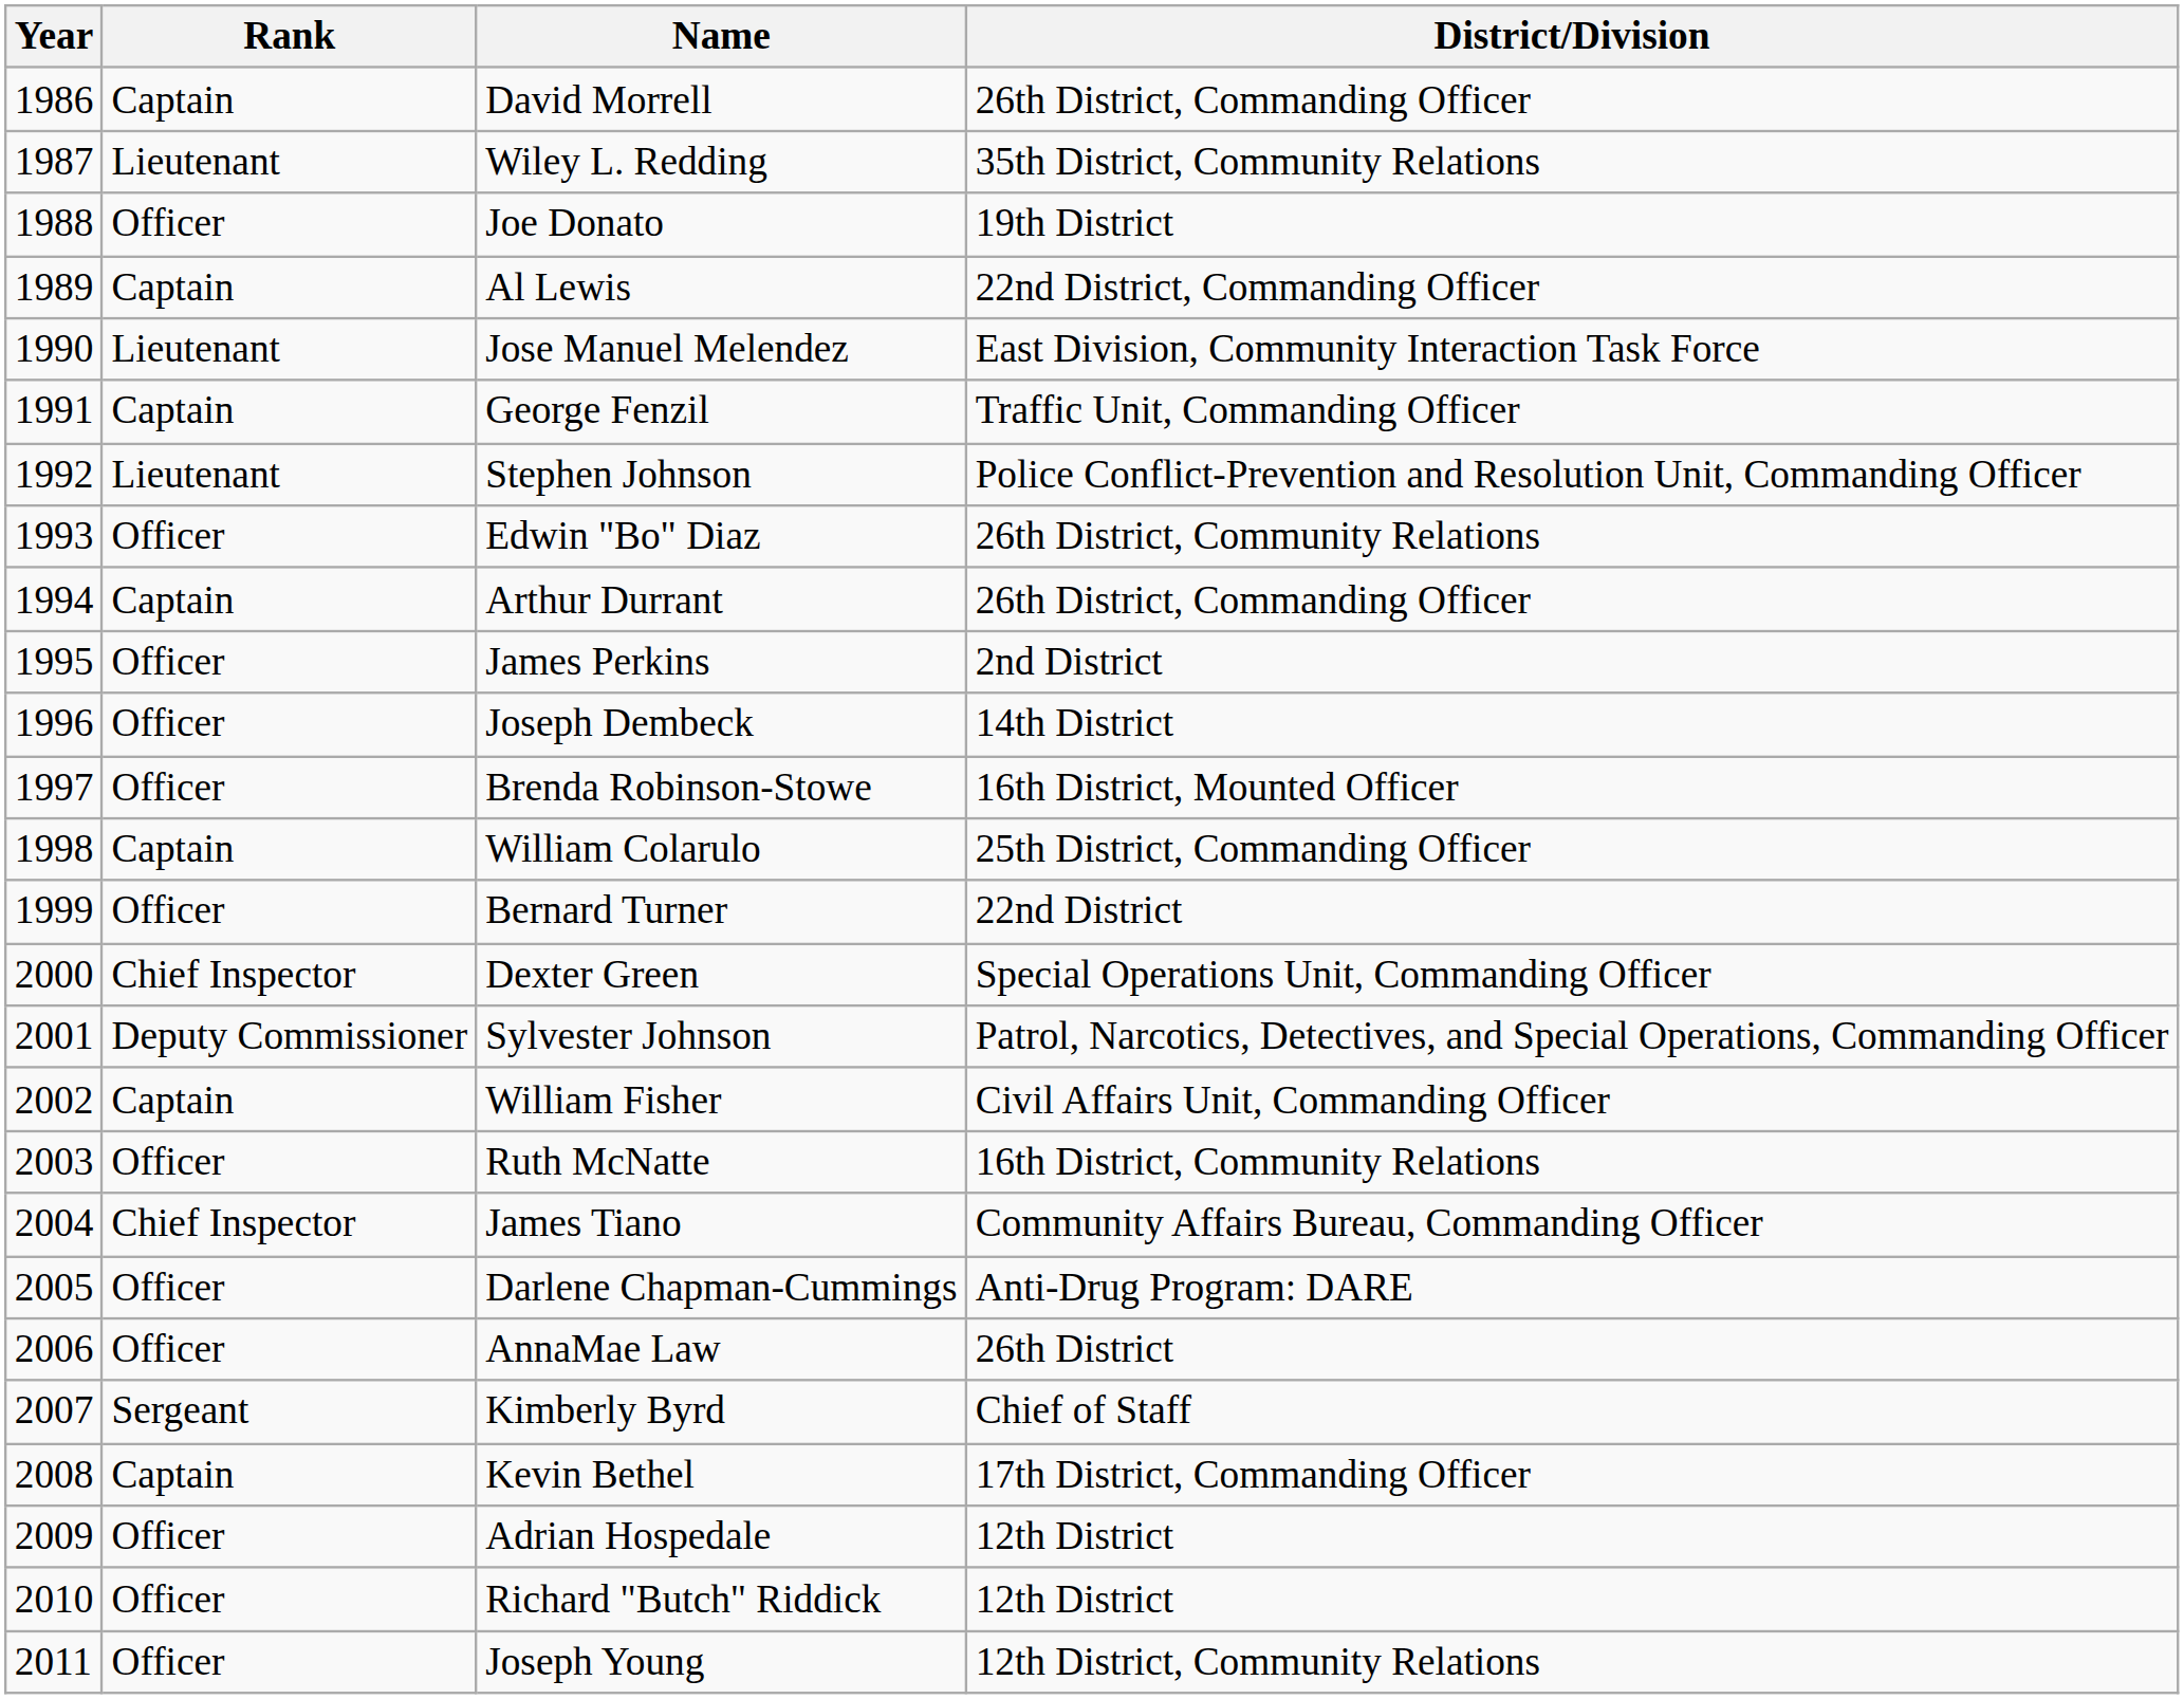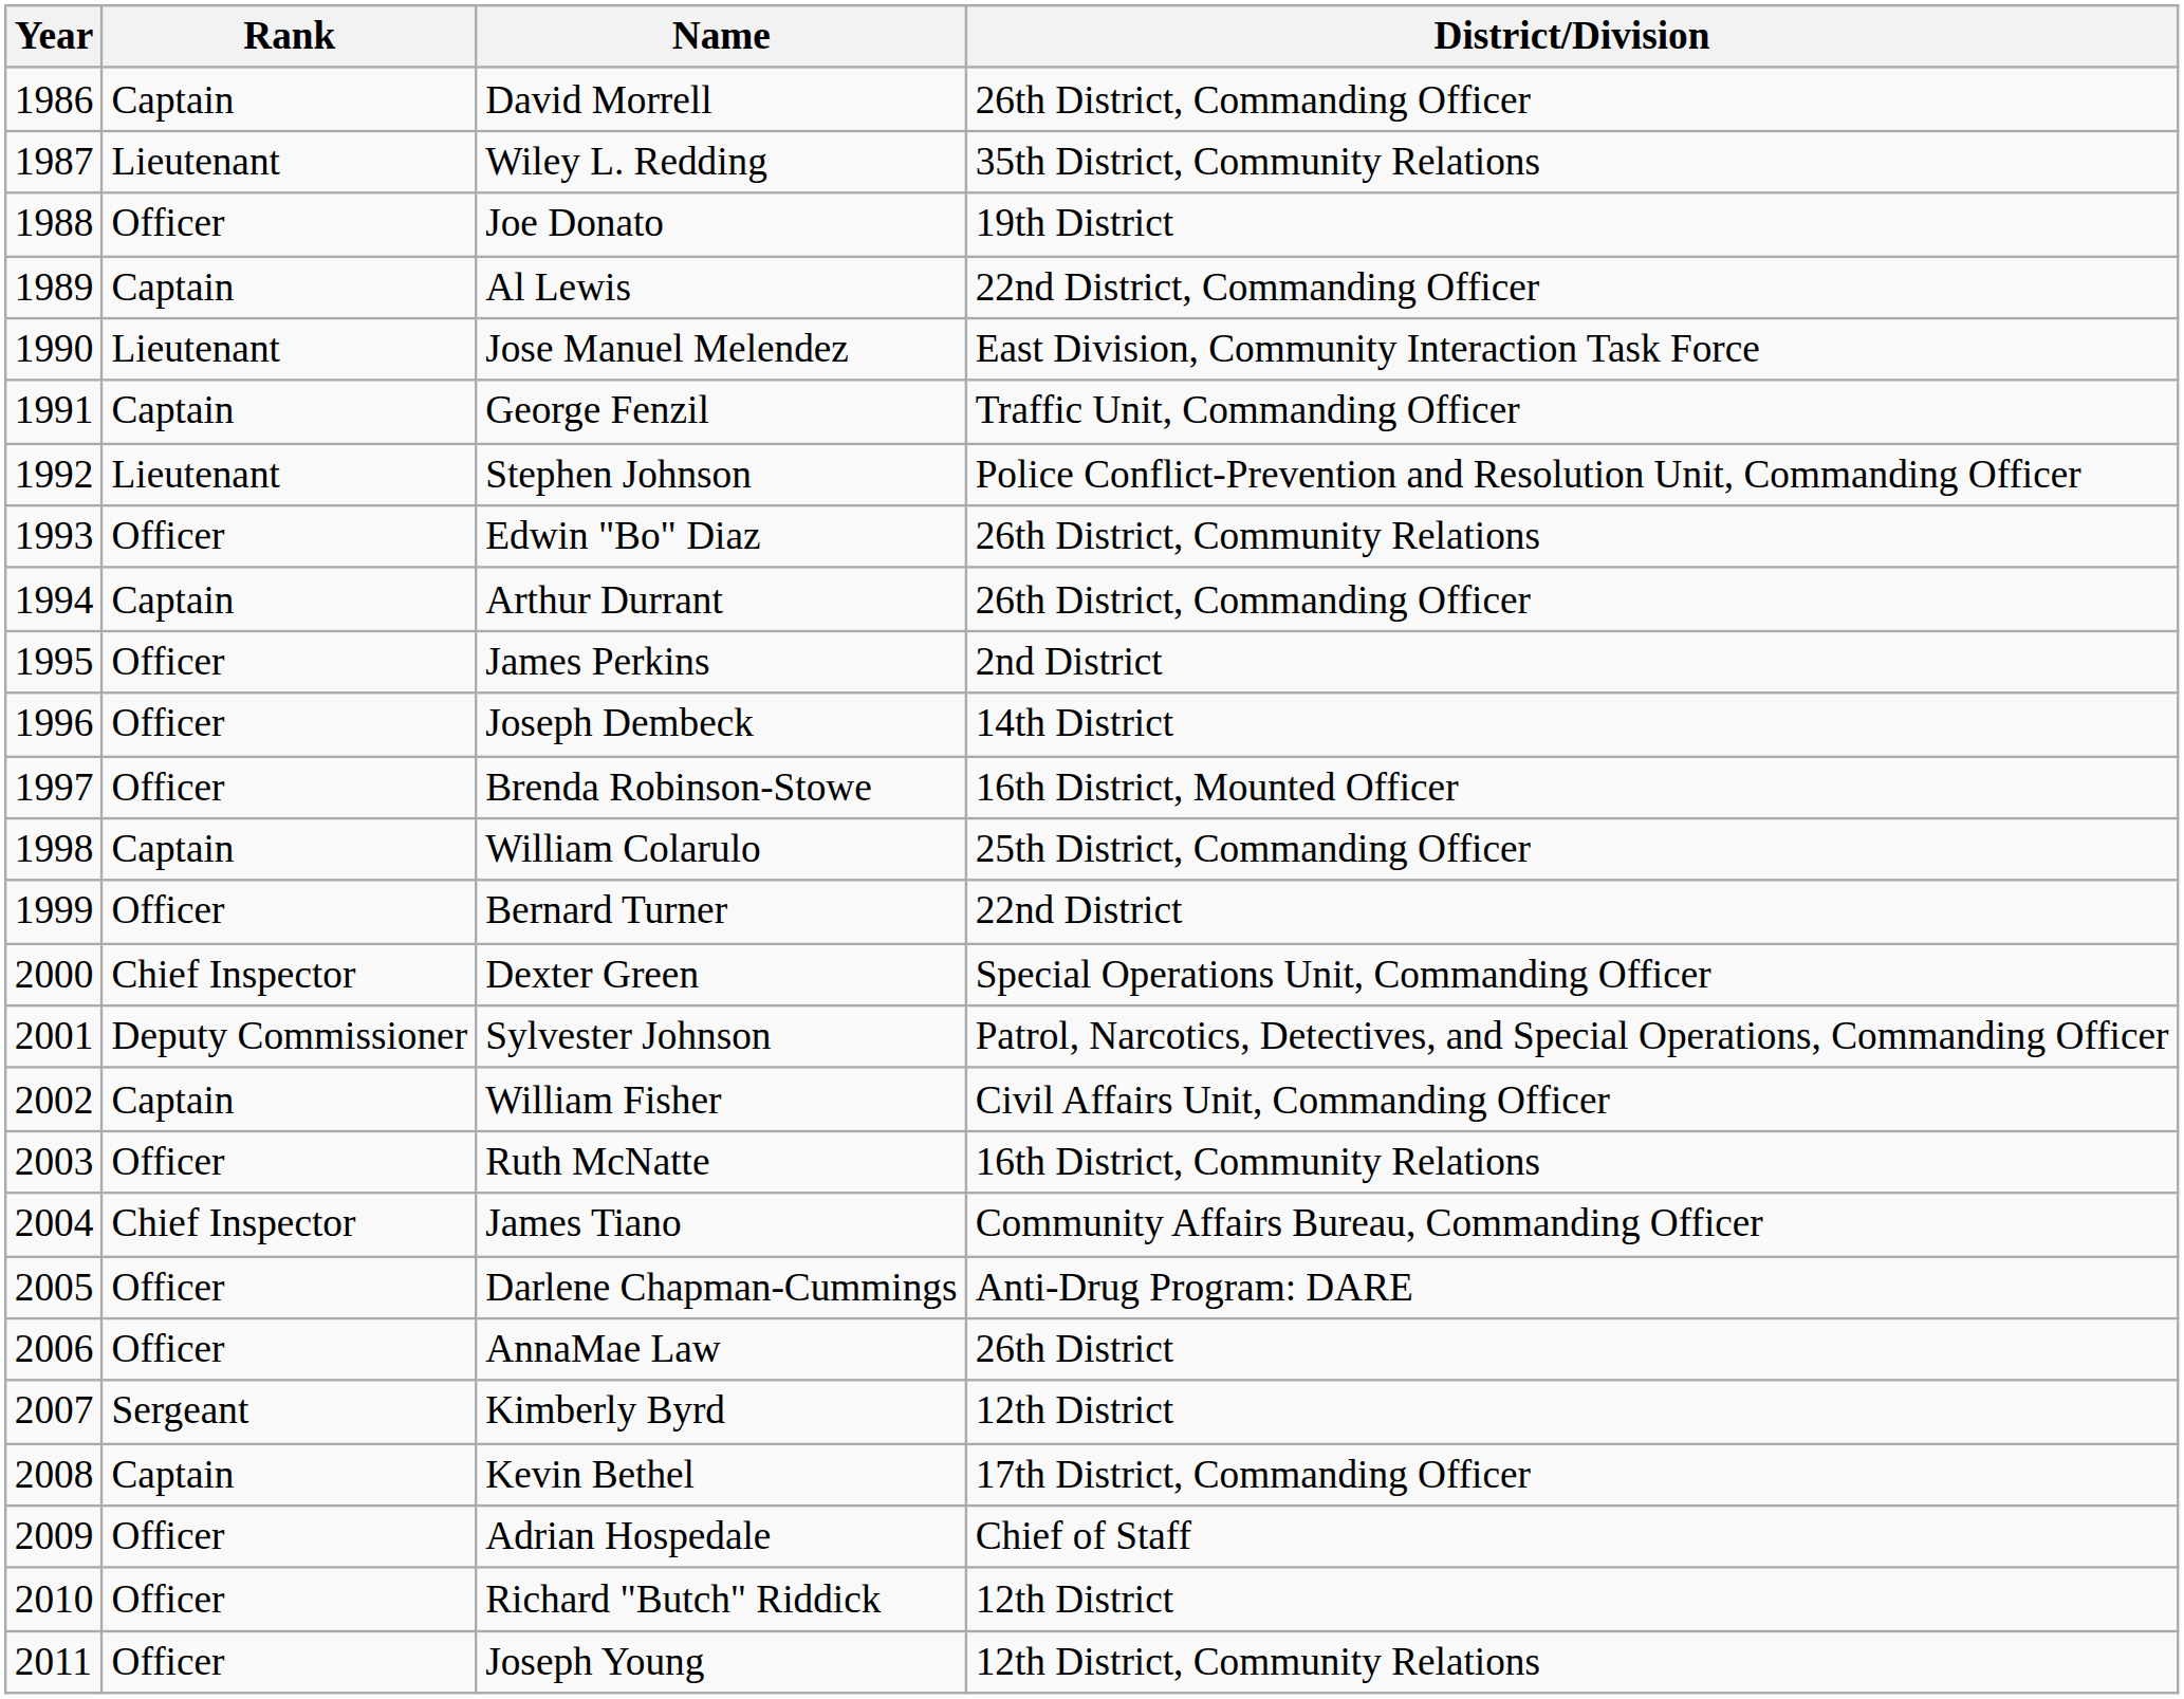 <table class="wikitable sortable">
 <tr>
 <th>Year</th>
 <th>Rank</th>
 <th>Name</th>
 <th>District/Division</th>
 </tr>
 <tr>
 <td>1986</td>
 <td>Captain</td>
 <td>David Morrell</td>
 <td>26th District, Commanding Officer</td>
 </tr>
 <tr>
 <td>1987</td>
 <td>Lieutenant</td>
 <td>Wiley L. Redding</td>
 <td>35th District, Community Relations</td>
 </tr>
 <tr>
 <td>1988</td>
 <td>Officer</td>
 <td>Joe Donato</td>
 <td>19th District</td>
 </tr>
 <tr>
 <td>1989</td>
 <td>Captain</td>
 <td>Al Lewis</td>
 <td>22nd District, Commanding Officer</td>
 </tr>
 <tr>
 <td>1990</td>
 <td>Lieutenant</td>
 <td>Jose Manuel Melendez</td>
 <td>East Division, Community Interaction Task Force</td>
 </tr>
 <tr>
 <td>1991</td>
 <td>Captain</td>
 <td>George Fenzil</td>
 <td>Traffic Unit, Commanding Officer</td>
 </tr>
 <tr>
 <td>1992</td>
 <td>Lieutenant</td>
 <td>Stephen Johnson</td>
 <td>Police Conflict-Prevention and Resolution Unit, Commanding Officer</td>
 </tr>
 <tr>
 <td>1993</td>
 <td>Officer</td>
 <td>Edwin "Bo" Diaz</td>
 <td>26th District, Community Relations</td>
 </tr>
 <tr>
 <td>1994</td>
 <td>Captain</td>
 <td>Arthur Durrant</td>
 <td>26th District, Commanding Officer</td>
 </tr>
 <tr>
 <td>1995</td>
 <td>Officer</td>
 <td>James Perkins</td>
 <td>2nd District</td>
 </tr>
 <tr>
 <td>1996</td>
 <td>Officer</td>
 <td>Joseph Dembeck</td>
 <td>14th District</td>
 </tr>
 <tr>
 <td>1997</td>
 <td>Officer</td>
 <td>Brenda Robinson-Stowe</td>
 <td>16th District, Mounted Officer</td>
 </tr>
 <tr>
 <td>1998</td>
 <td>Captain</td>
 <td>William Colarulo</td>
 <td>25th District, Commanding Officer</td>
 </tr>
 <tr>
 <td>1999</td>
 <td>Officer</td>
 <td>Bernard Turner</td>
 <td>22nd District</td>
 </tr>
 <tr>
 <td>2000</td>
 <td>Chief Inspector</td>
 <td>Dexter Green</td>
 <td>Special Operations Unit, Commanding Officer</td>
 </tr>
 <tr>
 <td>2001</td>
 <td>Deputy Commissioner</td>
 <td>Sylvester Johnson</td>
 <td>Patrol, Narcotics, Detectives, and Special Operations, Commanding Officer</td>
 </tr>
 <tr>
 <td>2002</td>
 <td>Captain</td>
 <td>William Fisher</td>
 <td>Civil Affairs Unit, Commanding Officer</td>
 </tr>
 <tr>
 <td>2003</td>
 <td>Officer</td>
 <td>Ruth McNatte</td>
 <td>16th District, Community Relations</td>
 </tr>
 <tr>
 <td>2004</td>
 <td>Chief Inspector</td>
 <td>James Tiano</td>
 <td>Community Affairs Bureau, Commanding Officer</td>
 </tr>
 <tr>
 <td>2005</td>
 <td>Officer</td>
 <td>Darlene Chapman-Cummings</td>
 <td>Anti-Drug Program: DARE</td>
 </tr>
 <tr>
 <td>2006</td>
 <td>Officer</td>
 <td>AnnaMae Law</td>
 <td>26th District</td>
 </tr>
 <tr>
 <td>2007</td>
 <td>Sergeant</td>
 <td>Kimberly Byrd</td>
-<td>Chief of Staff</td>
+<td>12th District</td>
 </tr>
 <tr>
 <td>2008</td>
 <td>Captain</td>
 <td>Kevin Bethel</td>
 <td>17th District, Commanding Officer</td>
 </tr>
 <tr>
 <td>2009</td>
 <td>Officer</td>
 <td>Adrian Hospedale</td>
-<td>12th District</td>
+<td>Chief of Staff</td>
 </tr>
 <tr>
 <td>2010</td>
 <td>Officer</td>
 <td>Richard "Butch" Riddick</td>
 <td>12th District</td>
 </tr>
 <tr>
 <td>2011</td>
 <td>Officer</td>
 <td>Joseph Young</td>
 <td>12th District, Community Relations</td>
 </tr>
 </table>
